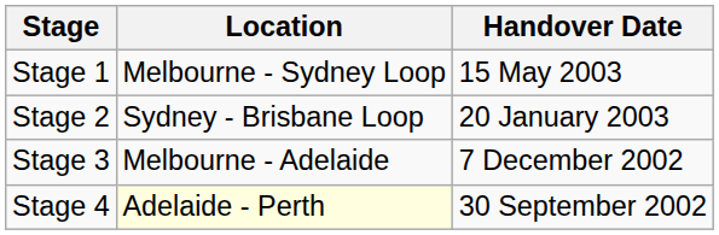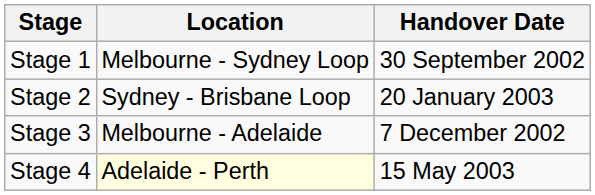 <table class="wikitable">
 <tr>
 <th>Stage</th>
 <th>Location</th>
 <th>Handover Date</th>
 </tr>
 <tr>
 <td>Stage 1</td>
 <td>Melbourne - Sydney Loop</td>
-<td>15 May 2003</td>
+<td>30 September 2002</td>
 </tr>
 <tr>
 <td>Stage 2</td>
 <td>Sydney - Brisbane Loop</td>
 <td>20 January 2003</td>
 </tr>
 <tr>
 <td>Stage 3</td>
 <td>Melbourne - Adelaide</td>
 <td>7 December 2002</td>
 </tr>
 <tr>
 <td>Stage 4</td>
 <td style="background: lightyellow;">Adelaide - Perth</td>
-<td>30 September 2002</td>
+<td>15 May 2003</td>
 </tr>
 </table>
